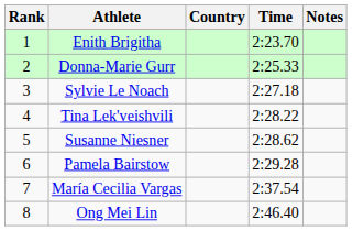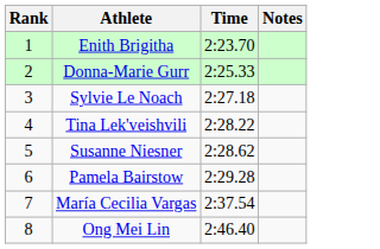 <table class="wikitable sortable" style="text-align:center">
 <tr>
 <th>Rank</th>
 <th>Athlete</th>
-<th>Country</th>
 <th>Time</th>
 <th>Notes</th>
 </tr>
 <tr bgcolor=ccffcc>
 <td>1</td>
 <td><a href='#'>Enith Brigitha</a></td>
-<td align=left></td>
 <td>2:23.70</td>
 <td></td>
 </tr>
 <tr bgcolor=ccffcc>
 <td>2</td>
 <td><a href='#'>Donna-Marie Gurr</a></td>
-<td align=left></td>
 <td>2:25.33</td>
 <td></td>
 </tr>
 <tr>
 <td>3</td>
 <td><a href='#'>Sylvie Le Noach</a></td>
-<td align=left></td>
 <td>2:27.18</td>
 <td></td>
 </tr>
 <tr>
 <td>4</td>
 <td><a href='#'>Tina Lek'veishvili</a></td>
-<td align=left></td>
 <td>2:28.22</td>
 <td></td>
 </tr>
 <tr>
 <td>5</td>
 <td><a href='#'>Susanne Niesner</a></td>
-<td align=left></td>
 <td>2:28.62</td>
 <td></td>
 </tr>
 <tr>
 <td>6</td>
 <td><a href='#'>Pamela Bairstow</a></td>
-<td align=left></td>
 <td>2:29.28</td>
 <td></td>
 </tr>
 <tr>
 <td>7</td>
 <td><a href='#'>María Cecilia Vargas</a></td>
-<td align=left></td>
 <td>2:37.54</td>
 <td></td>
 </tr>
 <tr>
 <td>8</td>
 <td><a href='#'>Ong Mei Lin</a></td>
-<td align=left></td>
 <td>2:46.40</td>
 <td></td>
 </tr>
 </table>
